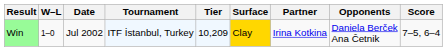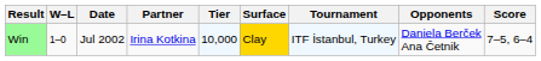 <table class="sortable wikitable">
 <tr>
 <th>Result</th>
 <th class="unsortable">W–L</th>
 <th>Date</th>
-<th>Tournament</th>
+<th>Partner</th>
 <th>Tier</th>
 <th>Surface</th>
-<th>Partner</th>
+<th>Tournament</th>
 <th>Opponents</th>
 <th class="unsortable">Score</th>
 </tr>
 <tr>
 <td bgcolor="98FB98">Win</td>
 <td><small>1–0</small></td>
 <td>Jul 2002</td>
+<td> <a href='#'>Irina Kotkina</a></td>
+<td bgcolor=#f0f8ff>10,000</td>
+<td style="background: gold;">Clay</td>
 <td bgcolor=#f0f8ff>ITF İstanbul, Turkey</td>
-<td bgcolor=#f0f8ff>10,209</td>
-<td style="background: gold;">Clay</td>
-<td> <a href='#'>Irina Kotkina</a></td>
 <td> <a href='#'>Daniela Berček</a> <br>  Ana Četnik</td>
 <td>7–5, 6–4</td>
 </tr>
 </table>
